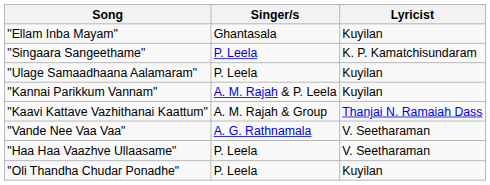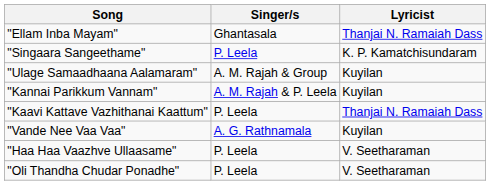 <table class="wikitable" style="font-size:95%;">
 <tr>
 <th>Song</th>
 <th>Singer/s</th>
 <th>Lyricist</th>
 </tr>
 <tr>
 <td>"Ellam Inba Mayam"</td>
 <td>Ghantasala</td>
-<td>Kuyilan</td>
+<td><a href='#'>Thanjai N. Ramaiah Dass</a></td>
 </tr>
 <tr>
 <td>"Singaara Sangeethame"</td>
 <td><a href='#'>P. Leela</a></td>
 <td>K. P. Kamatchisundaram</td>
 </tr>
 <tr>
 <td>"Ulage Samaadhaana Aalamaram"</td>
-<td>P. Leela</td>
+<td>A. M. Rajah & Group</td>
 <td>Kuyilan</td>
 </tr>
 <tr>
 <td>"Kannai Parikkum Vannam"</td>
 <td><a href='#'>A. M. Rajah</a> & P. Leela</td>
 <td>Kuyilan</td>
 </tr>
 <tr>
 <td>"Kaavi Kattave Vazhithanai Kaattum"</td>
-<td>A. M. Rajah & Group</td>
+<td>P. Leela</td>
 <td><a href='#'>Thanjai N. Ramaiah Dass</a></td>
 </tr>
 <tr>
 <td>"Vande Nee Vaa Vaa"</td>
 <td><a href='#'>A. G. Rathnamala</a></td>
-<td>V. Seetharaman</td>
+<td>Kuyilan</td>
 </tr>
 <tr>
 <td>"Haa Haa Vaazhve Ullaasame"</td>
 <td>P. Leela</td>
 <td>V. Seetharaman</td>
 </tr>
 <tr>
 <td>"Oli Thandha Chudar Ponadhe"</td>
 <td>P. Leela</td>
-<td>Kuyilan</td>
+<td>V. Seetharaman</td>
 </tr>
 </table>
